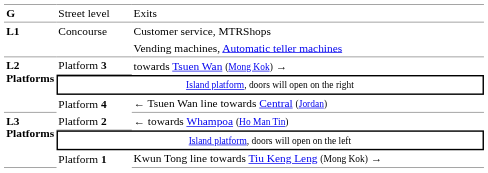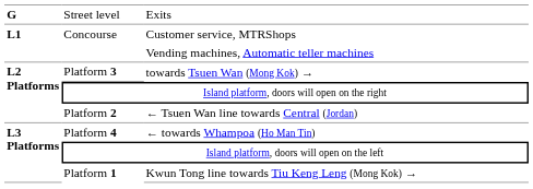 <table border=0 cellspacing=0 cellpadding=3>
 <tr>
 <td style="border-bottom:solid 1px gray;border-top:solid 1px gray;width:50px;vertical-align:top;"><strong>G</strong></td>
 <td style="border-top:solid 1px gray;border-bottom:solid 1px gray;width:100px;vertical-align:top;">Street level</td>
 <td style="border-top:solid 1px gray;border-bottom:solid 1px gray;width:490px;vertical-align:top;">Exits</td>
 </tr>
 <tr>
 <td style="border-bottom:solid 1px gray;vertical-align:top;" rowspan=2><strong>L1</strong></td>
 <td style="border-bottom:solid 1px gray;vertical-align:top;" rowspan=2>Concourse</td>
 <td>Customer service, MTRShops</td>
 </tr>
 <tr>
 <td style="border-bottom:solid 1px gray;">Vending machines, <a href='#'>Automatic teller machines</a></td>
 </tr>
 <tr>
 <td style="border-bottom:solid 1px gray;vertical-align:top;" rowspan=3><strong>L2<br>Platforms</strong></td>
 <td style="border-bottom:solid 1px gray;">Platform <span><strong>3</strong></span></td>
 <td>  towards <a href='#'>Tsuen Wan</a> <small>(<a href='#'>Mong Kok</a>)</small> →</td>
 </tr>
 <tr>
 <td style="border-top:solid 2px black;border-right:solid 2px black;border-left:solid 2px black;border-bottom:solid 2px black;text-align:center;" colspan=2><small><a href='#'>Island platform</a>, doors will open on the right</small></td>
 </tr>
 <tr>
-<td>Platform <span><strong>4</strong></span></td>
+<td style="border-bottom:solid 1px gray;">Platform <span><strong>2</strong></span></td>
 <td style="border-bottom:solid 1px gray;">←  Tsuen Wan line towards <a href='#'>Central</a> <small>(<a href='#'>Jordan</a>)</small></td>
 </tr>
 <tr>
 <td style="border-bottom:solid 1px gray;vertical-align:top;" rowspan=3><strong>L3<br>Platforms</strong></td>
-<td style="border-bottom:solid 1px gray;">Platform <span><strong>2</strong></span></td>
+<td>Platform <span><strong>4</strong></span></td>
 <td>←  towards <a href='#'>Whampoa</a> <small>(<a href='#'>Ho Man Tin</a>)</small></td>
 </tr>
 <tr>
 <td style="border-top:solid 2px black;border-right:solid 2px black;border-left:solid 2px black;border-bottom:solid 2px black;text-align:center;" colspan=2><small><a href='#'>Island platform</a>, doors will open on the left</small></td>
 </tr>
 <tr>
 <td>Platform <span><strong>1</strong></span></td>
 <td style="border-bottom:solid 1px gray;">  Kwun Tong line towards <a href='#'>Tiu Keng Leng</a> <small>(Mong Kok)</small> →</td>
 </tr>
 </table>
